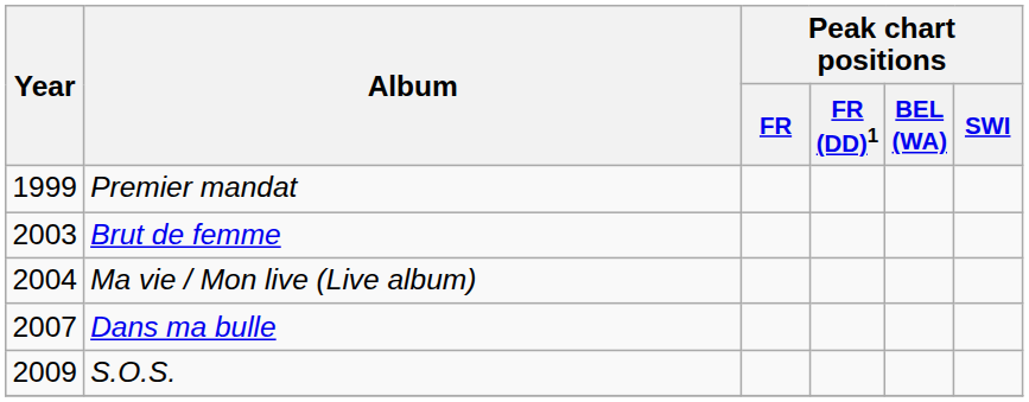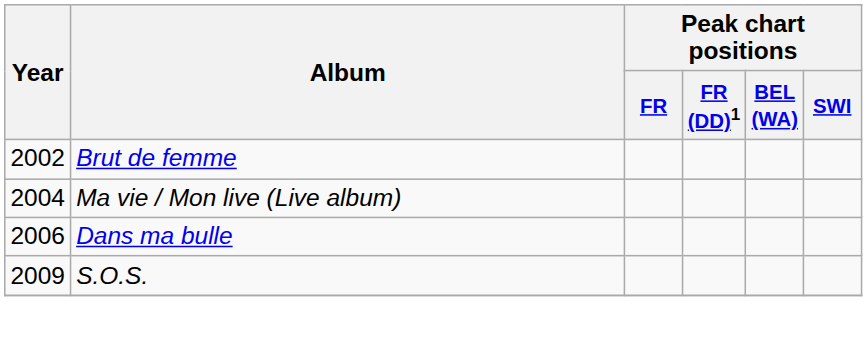 <table class="wikitable">
 <tr>
 <th align="center" rowspan="2">Year</th>
 <th align="center" rowspan="2" width="355">Album</th>
 <th align="center" colspan="4">Peak chart positions</th>
 </tr>
 <tr ----->
 <th width="30"><small><a href='#'>FR</a></small></th>
 <th width="30"><small><a href='#'>FR (DD)</a><sup>1</sup></small></th>
 <th width="30"><small><a href='#'>BEL (WA)</a></small></th>
 <th width="30"><small><a href='#'>SWI</a></small></th>
 </tr>
 <tr ----->
-<td align="center">1999</td>
-<td><em>Premier mandat</em></td>
-<td></td>
-<td></td>
-<td></td>
-<td></td>
-</tr>
-<tr ----->
-<td align="center">2003</td>
+<td align="center">2002</td>
 <td><em><a href='#'>Brut de femme</a></em></td>
 <td></td>
 <td></td>
 <td></td>
 <td></td>
 </tr>
 <tr ----->
 <td align="center">2004</td>
 <td><em>Ma vie / Mon live (Live album)</em></td>
 <td></td>
 <td></td>
 <td></td>
 <td></td>
 </tr>
 <tr ----->
-<td align="center">2007</td>
+<td align="center">2006</td>
 <td><em><a href='#'>Dans ma bulle</a></em></td>
 <td></td>
 <td></td>
 <td></td>
 <td></td>
 </tr>
 <tr ----->
 <td align="center">2009</td>
 <td><em>S.O.S.</em></td>
 <td></td>
 <td></td>
 <td></td>
 <td></td>
 </tr>
 <tr ----->
 </tr>
 </table>
